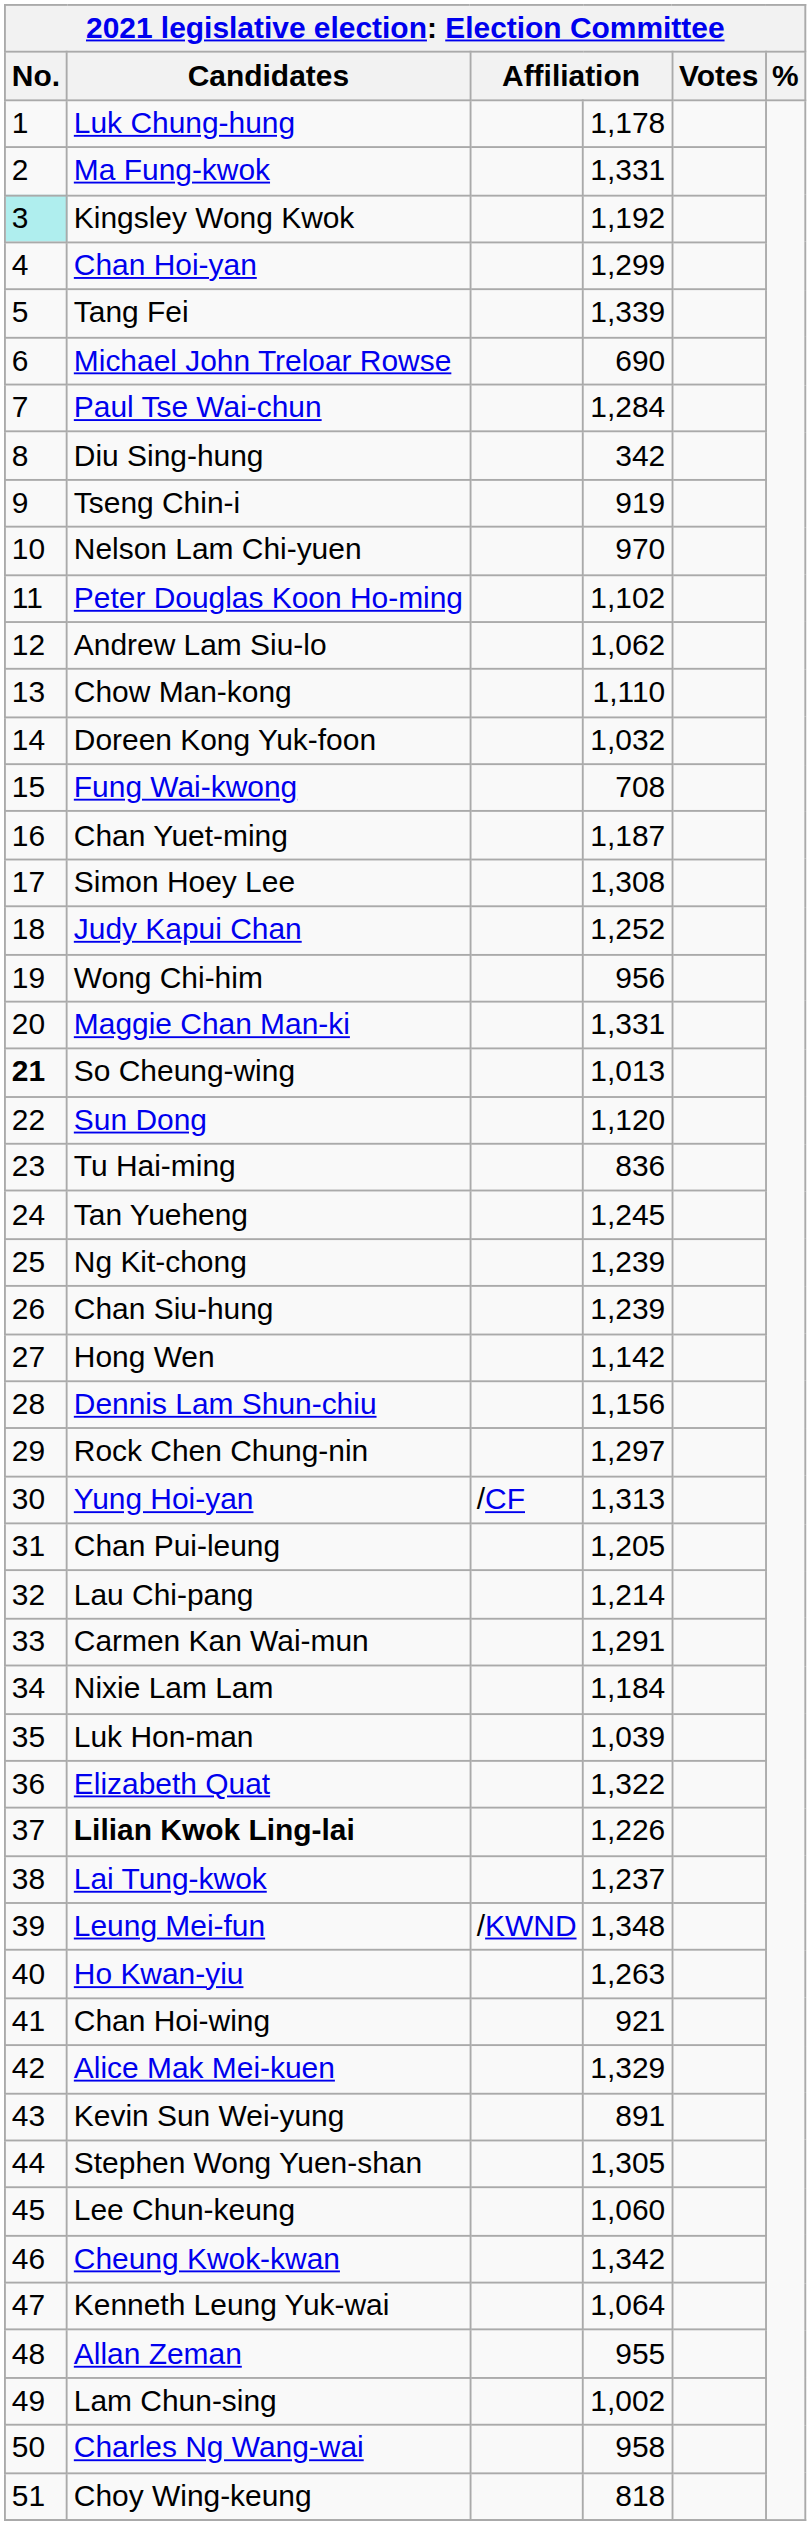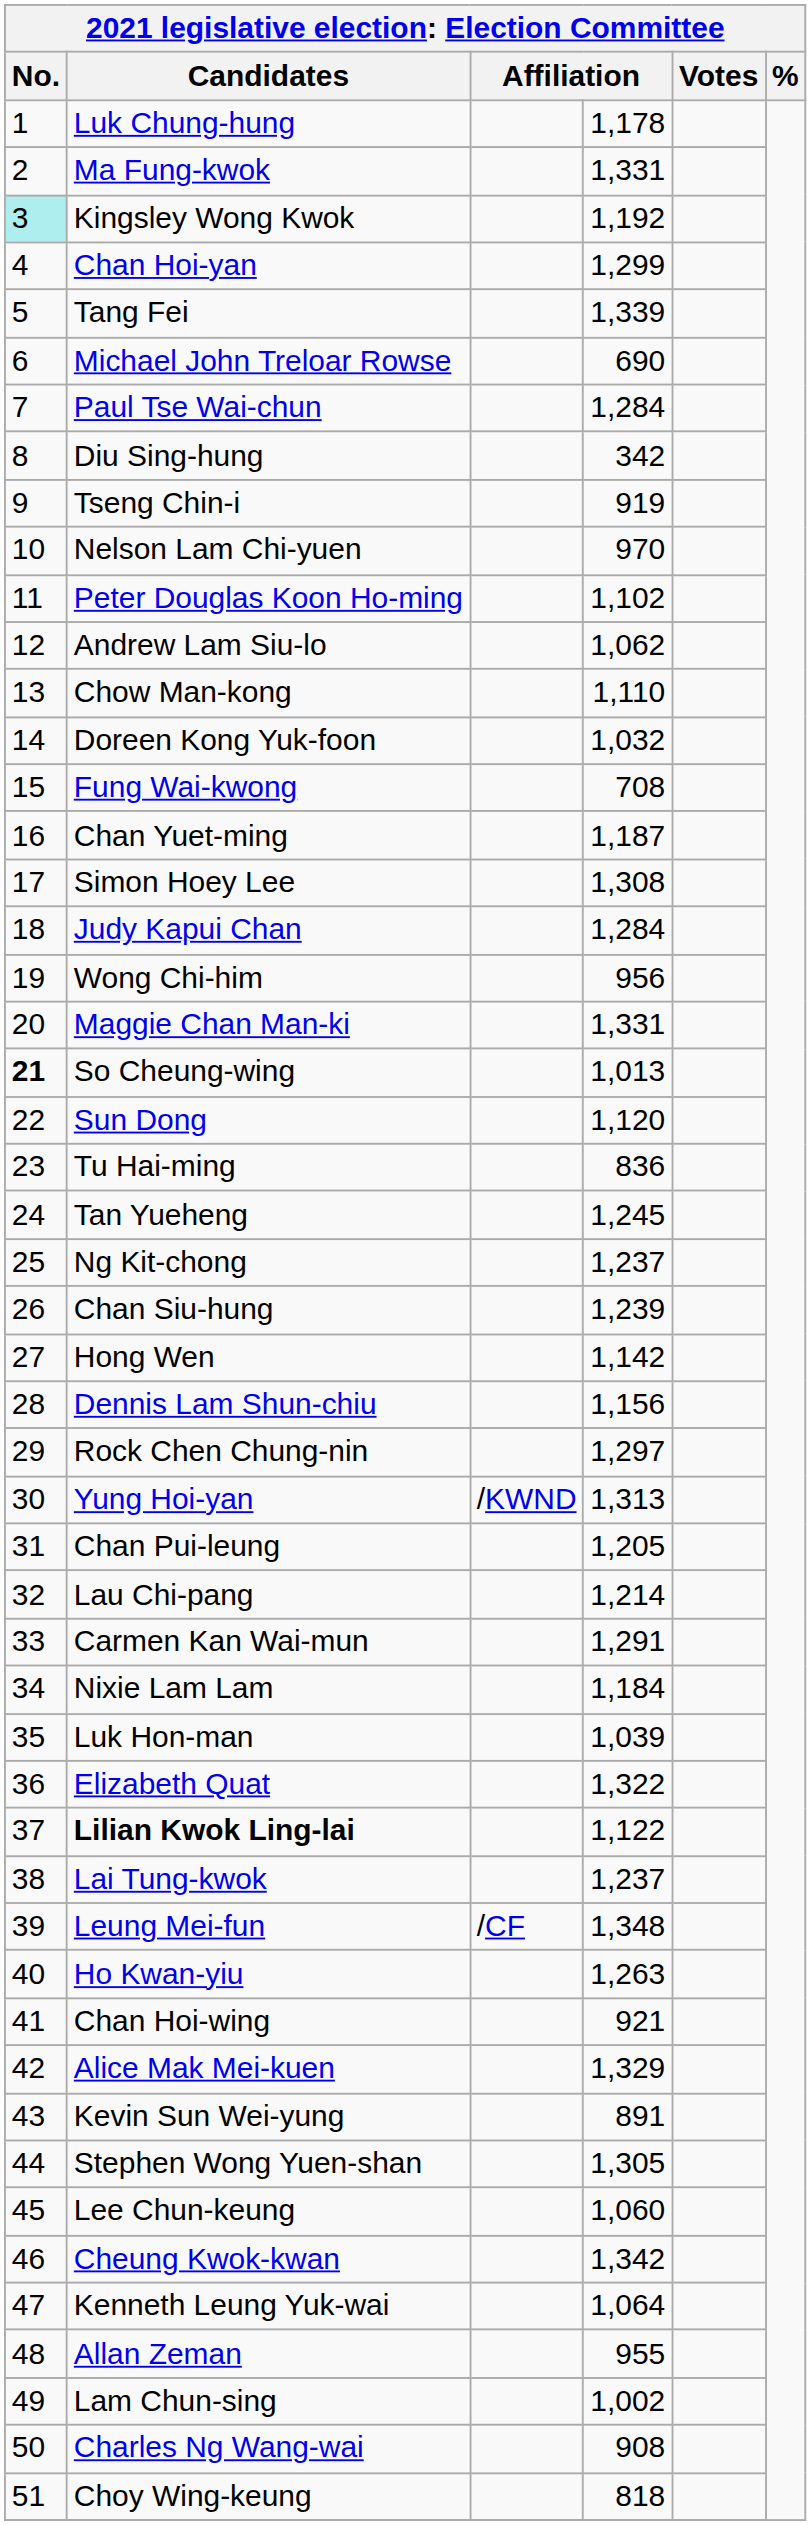 <table class="wikitable sortable">
 <tr>
 <td colspan="6" style="background-color:#f2f2f2;margin-bottom:-1px;border:1px solid #aaa;padding:.2em .4em;margin-left:auto;margin-right:auto;text-align:center"><strong><a href='#'>2021 legislative election</a>: <a href='#'>Election Committee</a></strong></td>
 </tr>
 <tr>
 <th>No.</th>
 <th colspan=1>Candidates</th>
 <th colspan=2>Affiliation</th>
 <th>Votes</th>
 <th>%</th>
 </tr>
 <tr>
 <td>1</td>
 <td><a href='#'>Luk Chung-hung</a></td>
 <td></td>
 <td align=right>1,178</td>
 <td align=right></td>
 </tr>
 <tr>
 <td>2</td>
 <td><a href='#'>Ma Fung-kwok</a></td>
 <td></td>
 <td align=right>1,331</td>
 <td align=right></td>
 </tr>
 <tr>
 <td style="background: paleturquoise;">3</td>
 <td>Kingsley Wong Kwok</td>
 <td></td>
 <td align=right>1,192</td>
 <td align=right></td>
 </tr>
 <tr>
 <td>4</td>
 <td><a href='#'>Chan Hoi-yan</a></td>
 <td></td>
 <td align=right>1,299</td>
 <td align=right></td>
 </tr>
 <tr>
 <td>5</td>
 <td>Tang Fei</td>
 <td></td>
 <td align=right>1,339</td>
 <td align=right></td>
 </tr>
 <tr>
 <td>6</td>
 <td><a href='#'>Michael John Treloar Rowse</a></td>
 <td></td>
 <td align=right>690</td>
 <td align=right></td>
 </tr>
 <tr>
 <td>7</td>
 <td><a href='#'>Paul Tse Wai-chun</a></td>
 <td></td>
 <td align=right>1,284</td>
 <td align=right></td>
 </tr>
 <tr>
 <td>8</td>
 <td>Diu Sing-hung</td>
 <td></td>
 <td align=right>342</td>
 <td align=right></td>
 </tr>
 <tr>
 <td>9</td>
 <td>Tseng Chin-i</td>
 <td></td>
 <td align=right>919</td>
 <td align=right></td>
 </tr>
 <tr>
 <td>10</td>
 <td>Nelson Lam Chi-yuen</td>
 <td></td>
 <td align=right>970</td>
 <td align=right></td>
 </tr>
 <tr>
 <td>11</td>
 <td><a href='#'>Peter Douglas Koon Ho-ming</a></td>
 <td></td>
 <td align=right>1,102</td>
 <td align=right></td>
 </tr>
 <tr>
 <td>12</td>
 <td>Andrew Lam Siu-lo</td>
 <td></td>
 <td align=right>1,062</td>
 <td align=right></td>
 </tr>
 <tr>
 <td>13</td>
 <td>Chow Man-kong</td>
 <td></td>
 <td align=right>1,110</td>
 <td align=right></td>
 </tr>
 <tr>
 <td>14</td>
 <td>Doreen Kong Yuk-foon</td>
 <td></td>
 <td align=right>1,032</td>
 <td align=right></td>
 </tr>
 <tr>
 <td>15</td>
 <td><a href='#'>Fung Wai-kwong</a></td>
 <td></td>
 <td align="right">708</td>
 <td align="right"></td>
 </tr>
 <tr>
 <td>16</td>
 <td>Chan Yuet-ming</td>
 <td></td>
 <td align=right>1,187</td>
 <td align=right></td>
 </tr>
 <tr>
 <td>17</td>
 <td>Simon Hoey Lee</td>
 <td></td>
 <td align=right>1,308</td>
 <td align=right></td>
 </tr>
 <tr>
 <td>18</td>
 <td><a href='#'>Judy Kapui Chan</a></td>
 <td></td>
-<td align="right">1,252</td>
+<td align="right">1,284</td>
 <td align="right"></td>
 </tr>
 <tr>
 <td>19</td>
 <td>Wong Chi-him</td>
 <td></td>
 <td align="right">956</td>
 <td align="right"></td>
 </tr>
 <tr>
 <td>20</td>
 <td><a href='#'>Maggie Chan Man-ki</a></td>
 <td></td>
 <td align="right">1,331</td>
 <td align="right"></td>
 </tr>
 <tr>
 <td><strong>21</strong></td>
 <td>So Cheung-wing</td>
 <td></td>
 <td align="right">1,013</td>
 <td align="right"></td>
 </tr>
 <tr>
 <td>22</td>
 <td><a href='#'>Sun Dong</a></td>
 <td></td>
 <td align="right">1,120</td>
 <td align="right"></td>
 </tr>
 <tr>
 <td>23</td>
 <td>Tu Hai-ming</td>
 <td></td>
 <td align="right">836</td>
 <td align="right"></td>
 </tr>
 <tr>
 <td>24</td>
 <td>Tan Yueheng</td>
 <td></td>
 <td align="right">1,245</td>
 <td align="right"></td>
 </tr>
 <tr>
 <td>25</td>
 <td>Ng Kit-chong</td>
 <td></td>
-<td align="right">1,239</td>
+<td align="right">1,237</td>
 <td align="right"></td>
 </tr>
 <tr>
 <td>26</td>
 <td>Chan Siu-hung</td>
 <td></td>
 <td align=right>1,239</td>
 <td align=right></td>
 </tr>
 <tr>
 <td>27</td>
 <td>Hong Wen</td>
 <td></td>
 <td align="right">1,142</td>
 <td align="right"></td>
 </tr>
 <tr>
 <td>28</td>
 <td><a href='#'>Dennis Lam Shun-chiu</a></td>
 <td></td>
 <td align=right>1,156</td>
 <td align=right></td>
 </tr>
 <tr>
 <td>29</td>
 <td>Rock Chen Chung-nin</td>
 <td></td>
 <td align=right>1,297</td>
 <td align=right></td>
 </tr>
 <tr>
 <td>30</td>
 <td><a href='#'>Yung Hoi-yan</a></td>
-<td>/<a href='#'>CF</a></td>
+<td>/<a href='#'>KWND</a></td>
 <td align="right">1,313</td>
 <td align="right"></td>
 </tr>
 <tr>
 <td>31</td>
 <td>Chan Pui-leung</td>
 <td></td>
 <td align="right">1,205</td>
 <td align="right"></td>
 </tr>
 <tr>
 <td>32</td>
 <td>Lau Chi-pang</td>
 <td></td>
 <td align="right">1,214</td>
 <td align="right"></td>
 </tr>
 <tr>
 <td>33</td>
 <td>Carmen Kan Wai-mun</td>
 <td></td>
 <td align="right">1,291</td>
 <td align="right"></td>
 </tr>
 <tr>
 <td>34</td>
 <td>Nixie Lam Lam</td>
 <td></td>
 <td align="right">1,184</td>
 <td align="right"></td>
 </tr>
 <tr>
 <td>35</td>
 <td>Luk Hon-man</td>
 <td></td>
 <td align="right">1,039</td>
 <td align="right"></td>
 </tr>
 <tr>
 <td>36</td>
 <td><a href='#'>Elizabeth Quat</a></td>
 <td></td>
 <td align="right">1,322</td>
 <td align="right"></td>
 </tr>
 <tr>
 <td>37</td>
 <td><strong>Lilian Kwok Ling-lai</strong></td>
 <td></td>
-<td align="right">1,226</td>
+<td align="right">1,122</td>
 <td align="right"></td>
 </tr>
 <tr>
 <td>38</td>
 <td><a href='#'>Lai Tung-kwok</a></td>
 <td></td>
 <td align="right">1,237</td>
 <td align="right"></td>
 </tr>
 <tr>
 <td>39</td>
 <td><a href='#'>Leung Mei-fun</a></td>
-<td>/<a href='#'>KWND</a></td>
+<td>/<a href='#'>CF</a></td>
 <td align="right">1,348</td>
 <td align="right"></td>
 </tr>
 <tr>
 <td>40</td>
 <td><a href='#'>Ho Kwan-yiu</a></td>
 <td></td>
 <td align="right">1,263</td>
 <td align="right"></td>
 </tr>
 <tr>
 <td>41</td>
 <td>Chan Hoi-wing</td>
 <td></td>
 <td align="right">921</td>
 <td align="right"></td>
 </tr>
 <tr>
 <td>42</td>
 <td><a href='#'>Alice Mak Mei-kuen</a></td>
 <td></td>
 <td align="right">1,329</td>
 <td align="right"></td>
 </tr>
 <tr>
 <td>43</td>
 <td>Kevin Sun Wei-yung</td>
 <td></td>
 <td align="right">891</td>
 <td align="right"></td>
 </tr>
 <tr>
 <td>44</td>
 <td>Stephen Wong Yuen-shan</td>
 <td></td>
 <td align="right">1,305</td>
 <td align="right"></td>
 </tr>
 <tr>
 <td>45</td>
 <td>Lee Chun-keung</td>
 <td></td>
 <td align="right">1,060</td>
 <td align="right"></td>
 </tr>
 <tr>
 <td>46</td>
 <td><a href='#'>Cheung Kwok-kwan</a></td>
 <td></td>
 <td align="right">1,342</td>
 <td align="right"></td>
 </tr>
 <tr>
 <td>47</td>
 <td>Kenneth Leung Yuk-wai</td>
 <td></td>
 <td align="right">1,064</td>
 <td align="right"></td>
 </tr>
 <tr>
 <td>48</td>
 <td><a href='#'>Allan Zeman</a></td>
 <td></td>
 <td align="right">955</td>
 <td align="right"></td>
 </tr>
 <tr>
 <td>49</td>
 <td>Lam Chun-sing</td>
 <td></td>
 <td align="right">1,002</td>
 <td align="right"></td>
 </tr>
 <tr>
 <td>50</td>
 <td><a href='#'>Charles Ng Wang-wai</a></td>
 <td></td>
-<td align=right>958</td>
+<td align=right>908</td>
 <td align=right></td>
 </tr>
 <tr>
 <td>51</td>
 <td>Choy Wing-keung</td>
 <td></td>
 <td align="right">818</td>
 <td align="right"></td>
 </tr>
 <tr>
 </tr>
 </table>
